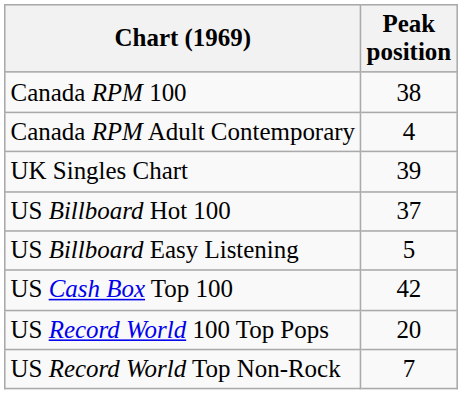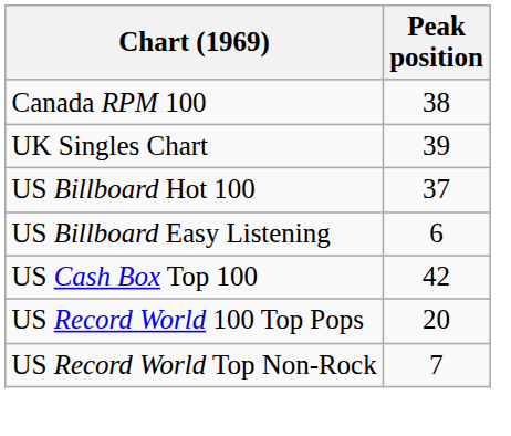 <table class="wikitable sortable">
 <tr>
 <th align="left">Chart (1969)</th>
 <th style="text-align:center;">Peak<br>position</th>
 </tr>
 <tr>
 <td align="left">Canada <em>RPM</em> 100</td>
 <td style="text-align:center;">38</td>
-</tr>
-<tr>
-<td align="left">Canada <em>RPM</em> Adult Contemporary</td>
-<td style="text-align:center;">4</td>
 </tr>
 <tr>
 <td align="left">UK Singles Chart</td>
 <td style="text-align:center;">39</td>
 </tr>
 <tr>
 <td align="left">US <em>Billboard</em> Hot 100</td>
 <td style="text-align:center;">37</td>
 </tr>
 <tr>
 <td align="left">US <em>Billboard</em> Easy Listening</td>
-<td style="text-align:center;">5</td>
+<td style="text-align:center;">6</td>
 </tr>
 <tr>
 <td align="left">US <em><a href='#'>Cash Box</a></em> Top 100</td>
 <td style="text-align:center;">42</td>
 </tr>
 <tr>
 <td align="left">US <em><a href='#'>Record World</a></em> 100 Top Pops</td>
 <td style="text-align:center;">20</td>
 </tr>
 <tr>
 <td align="left">US <em>Record World</em> Top Non-Rock</td>
 <td style="text-align:center;">7</td>
 </tr>
 </table>
